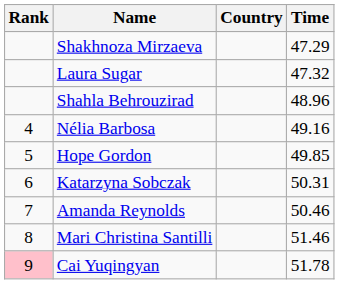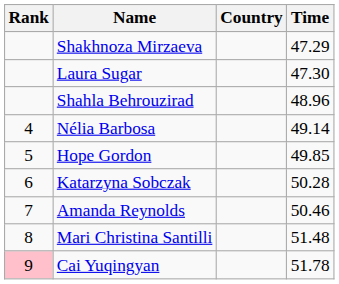 <table class="wikitable" style="text-align:center">
 <tr>
 <th>Rank</th>
 <th>Name</th>
 <th>Country</th>
 <th>Time</th>
 </tr>
 <tr>
 <td></td>
 <td align="left"><a href='#'>Shakhnoza Mirzaeva</a></td>
 <td align="left"></td>
 <td>47.29</td>
 </tr>
 <tr>
 <td></td>
 <td align="left"><a href='#'>Laura Sugar</a></td>
 <td align="left"></td>
-<td>47.32</td>
+<td>47.30</td>
 </tr>
 <tr>
 <td></td>
 <td align="left"><a href='#'>Shahla Behrouzirad</a></td>
 <td align="left"></td>
 <td>48.96</td>
 </tr>
 <tr>
 <td>4</td>
 <td align="left"><a href='#'>Nélia Barbosa</a></td>
 <td align="left"></td>
-<td>49.16</td>
+<td>49.14</td>
 </tr>
 <tr>
 <td>5</td>
 <td align="left"><a href='#'>Hope Gordon</a></td>
 <td align="left"></td>
 <td>49.85</td>
 </tr>
 <tr>
 <td>6</td>
 <td align="left"><a href='#'>Katarzyna Sobczak</a></td>
 <td align="left"></td>
-<td>50.31</td>
+<td>50.28</td>
 </tr>
 <tr>
 <td>7</td>
 <td align="left"><a href='#'>Amanda Reynolds</a></td>
 <td align="left"></td>
 <td>50.46</td>
 </tr>
 <tr>
 <td>8</td>
 <td align="left"><a href='#'>Mari Christina Santilli</a></td>
 <td align="left"></td>
-<td>51.46</td>
+<td>51.48</td>
 </tr>
 <tr>
 <td style="background: pink;">9</td>
 <td align="left"><a href='#'>Cai Yuqingyan</a></td>
 <td align="left"></td>
 <td>51.78</td>
 </tr>
 </table>
